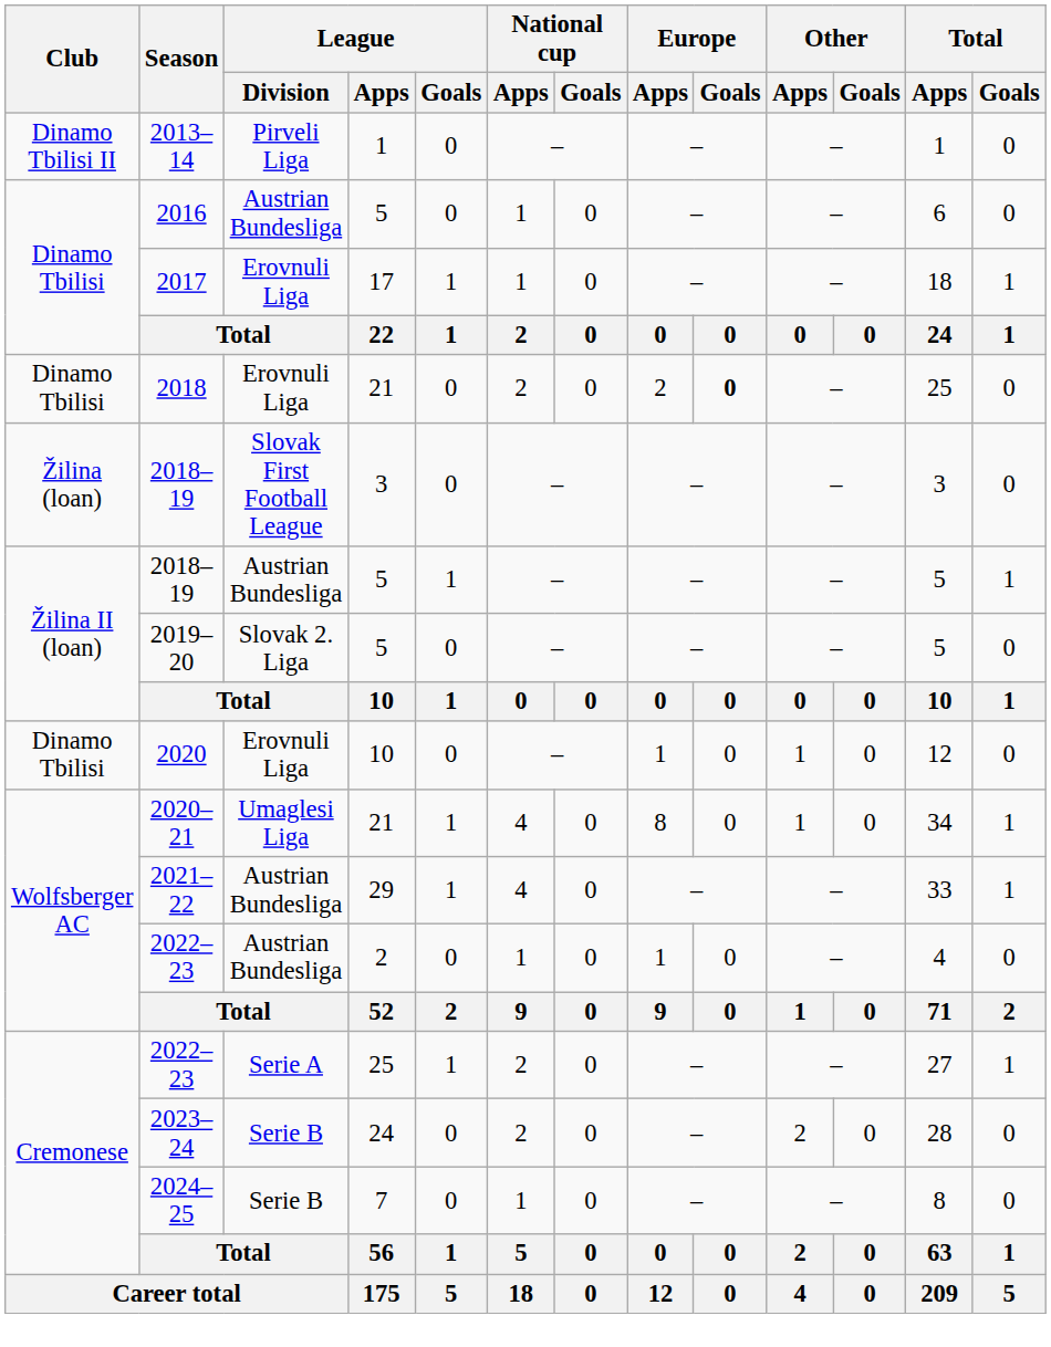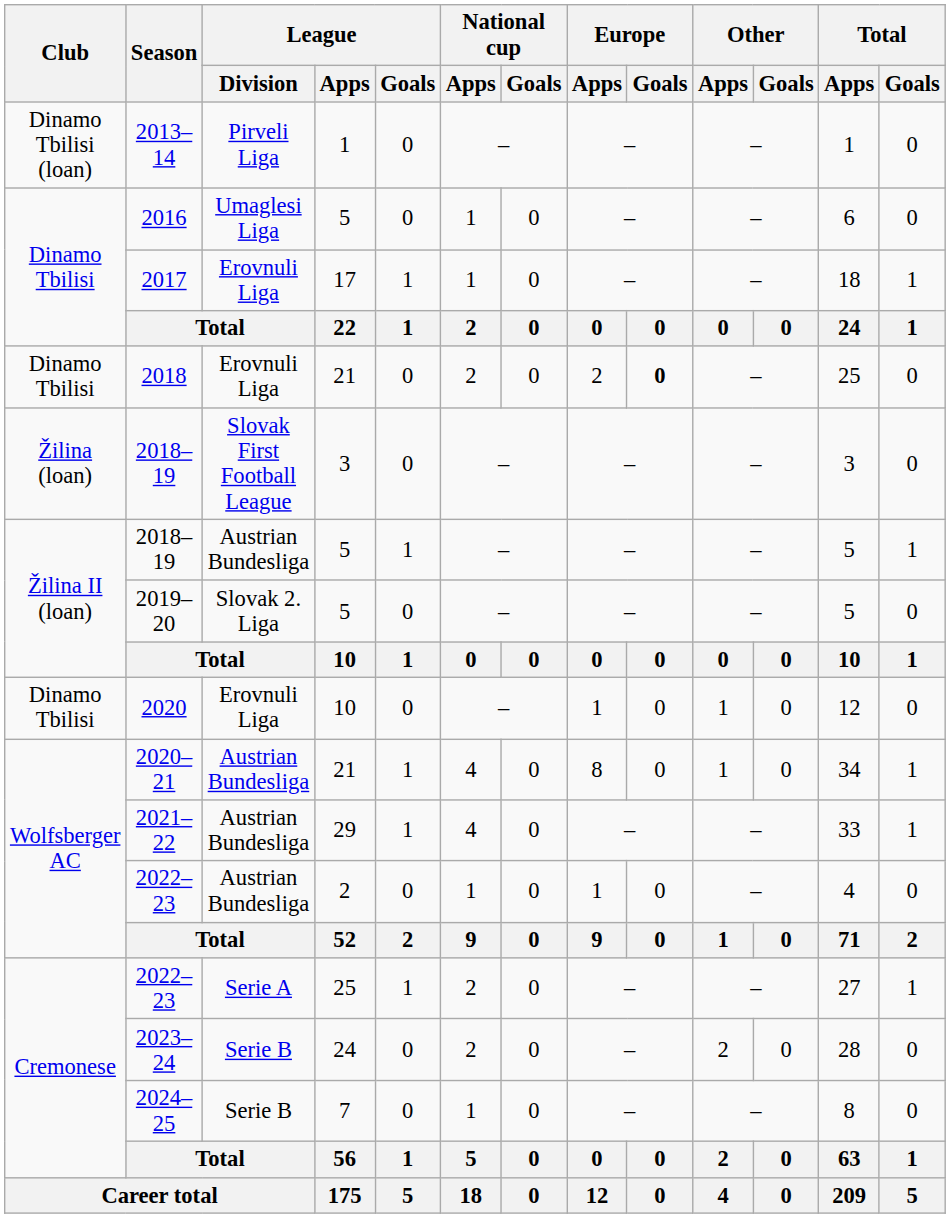 <table class="wikitable" style="text-align:center">
 <tr>
 <th rowspan="2">Club</th>
 <th rowspan="2">Season</th>
 <th colspan="3">League</th>
 <th colspan="2">National cup</th>
 <th colspan="2">Europe</th>
 <th colspan="2">Other</th>
 <th colspan="2">Total</th>
 </tr>
 <tr>
 <th>Division</th>
 <th>Apps</th>
 <th>Goals</th>
 <th>Apps</th>
 <th>Goals</th>
 <th>Apps</th>
 <th>Goals</th>
 <th>Apps</th>
 <th>Goals</th>
 <th>Apps</th>
 <th>Goals</th>
 </tr>
 <tr>
-<td><a href='#'>Dinamo Tbilisi II</a></td>
+<td>Dinamo Tbilisi (loan)</td>
 <td><a href='#'>2013–14</a></td>
 <td><a href='#'>Pirveli Liga</a></td>
 <td>1</td>
 <td>0</td>
 <td colspan="2">–</td>
 <td colspan="2">–</td>
 <td colspan="2">–</td>
 <td>1</td>
 <td>0</td>
 </tr>
 <tr>
 <td rowspan="3"><a href='#'>Dinamo Tbilisi</a></td>
 <td><a href='#'>2016</a></td>
-<td><a href='#'>Austrian Bundesliga</a></td>
+<td><a href='#'>Umaglesi Liga</a></td>
 <td>5</td>
 <td>0</td>
 <td>1</td>
 <td>0</td>
 <td colspan="2">–</td>
 <td colspan="2">–</td>
 <td>6</td>
 <td>0</td>
 </tr>
 <tr>
 <td><a href='#'>2017</a></td>
 <td><a href='#'>Erovnuli Liga</a></td>
 <td>17</td>
 <td>1</td>
 <td>1</td>
 <td>0</td>
 <td colspan="2">–</td>
 <td colspan="2">–</td>
 <td>18</td>
 <td>1</td>
 </tr>
 <tr>
 <th colspan="2">Total</th>
 <th>22</th>
 <th>1</th>
 <th>2</th>
 <th>0</th>
 <th>0</th>
 <th>0</th>
 <th>0</th>
 <th>0</th>
 <th>24</th>
 <th>1</th>
 </tr>
 <tr>
 <td>Dinamo Tbilisi</td>
 <td><a href='#'>2018</a></td>
 <td>Erovnuli Liga</td>
 <td>21</td>
 <td>0</td>
 <td>2</td>
 <td>0</td>
 <td>2</td>
 <td><strong>0</strong></td>
 <td colspan="2">–</td>
 <td>25</td>
 <td>0</td>
 </tr>
 <tr>
 <td><a href='#'>Žilina</a> (loan)</td>
 <td><a href='#'>2018–19</a></td>
 <td><a href='#'>Slovak First Football League</a></td>
 <td>3</td>
 <td>0</td>
 <td colspan="2">–</td>
 <td colspan="2">–</td>
 <td colspan="2">–</td>
 <td>3</td>
 <td>0</td>
 </tr>
 <tr>
 <td rowspan="3"><a href='#'>Žilina II</a> (loan)</td>
 <td>2018–19</td>
 <td>Austrian Bundesliga</td>
 <td>5</td>
 <td>1</td>
 <td colspan="2">–</td>
 <td colspan="2">–</td>
 <td colspan="2">–</td>
 <td>5</td>
 <td>1</td>
 </tr>
 <tr>
 <td>2019–20</td>
 <td>Slovak 2. Liga</td>
 <td>5</td>
 <td>0</td>
 <td colspan="2">–</td>
 <td colspan="2">–</td>
 <td colspan="2">–</td>
 <td>5</td>
 <td>0</td>
 </tr>
 <tr>
 <th colspan="2">Total</th>
 <th>10</th>
 <th>1</th>
 <th>0</th>
 <th>0</th>
 <th>0</th>
 <th>0</th>
 <th>0</th>
 <th>0</th>
 <th>10</th>
 <th>1</th>
 </tr>
 <tr>
 <td>Dinamo Tbilisi</td>
 <td><a href='#'>2020</a></td>
 <td>Erovnuli Liga</td>
 <td>10</td>
 <td>0</td>
 <td colspan="2">–</td>
 <td>1</td>
 <td>0</td>
 <td>1</td>
 <td>0</td>
 <td>12</td>
 <td>0</td>
 </tr>
 <tr>
 <td rowspan="4"><a href='#'>Wolfsberger AC</a></td>
 <td><a href='#'>2020–21</a></td>
-<td><a href='#'>Umaglesi Liga</a></td>
+<td><a href='#'>Austrian Bundesliga</a></td>
 <td>21</td>
 <td>1</td>
 <td>4</td>
 <td>0</td>
 <td>8</td>
 <td>0</td>
 <td>1</td>
 <td>0</td>
 <td>34</td>
 <td>1</td>
 </tr>
 <tr>
 <td><a href='#'>2021–22</a></td>
 <td>Austrian Bundesliga</td>
 <td>29</td>
 <td>1</td>
 <td>4</td>
 <td>0</td>
 <td colspan="2">–</td>
 <td colspan="2">–</td>
 <td>33</td>
 <td>1</td>
 </tr>
 <tr>
 <td><a href='#'>2022–23</a></td>
 <td>Austrian Bundesliga</td>
 <td>2</td>
 <td>0</td>
 <td>1</td>
 <td>0</td>
 <td>1</td>
 <td>0</td>
 <td colspan="2">–</td>
 <td>4</td>
 <td>0</td>
 </tr>
 <tr>
 <th colspan="2">Total</th>
 <th>52</th>
 <th>2</th>
 <th>9</th>
 <th>0</th>
 <th>9</th>
 <th>0</th>
 <th>1</th>
 <th>0</th>
 <th>71</th>
 <th>2</th>
 </tr>
 <tr>
 <td rowspan="4"><a href='#'>Cremonese</a></td>
 <td><a href='#'>2022–23</a></td>
 <td><a href='#'>Serie A</a></td>
 <td>25</td>
 <td>1</td>
 <td>2</td>
 <td>0</td>
 <td colspan="2">–</td>
 <td colspan="2">–</td>
 <td>27</td>
 <td>1</td>
 </tr>
 <tr>
 <td><a href='#'>2023–24</a></td>
 <td><a href='#'>Serie B</a></td>
 <td>24</td>
 <td>0</td>
 <td>2</td>
 <td>0</td>
 <td colspan="2">–</td>
 <td>2</td>
 <td>0</td>
 <td>28</td>
 <td>0</td>
 </tr>
 <tr>
 <td><a href='#'>2024–25</a></td>
 <td>Serie B</td>
 <td>7</td>
 <td>0</td>
 <td>1</td>
 <td>0</td>
 <td colspan="2">–</td>
 <td colspan="2">–</td>
 <td>8</td>
 <td>0</td>
 </tr>
 <tr>
 <th colspan="2">Total</th>
 <th>56</th>
 <th>1</th>
 <th>5</th>
 <th>0</th>
 <th>0</th>
 <th>0</th>
 <th>2</th>
 <th>0</th>
 <th>63</th>
 <th>1</th>
 </tr>
 <tr>
 <th colspan="3">Career total</th>
 <th>175</th>
 <th>5</th>
 <th>18</th>
 <th>0</th>
 <th>12</th>
 <th>0</th>
 <th>4</th>
 <th>0</th>
 <th>209</th>
 <th>5</th>
 </tr>
 </table>
